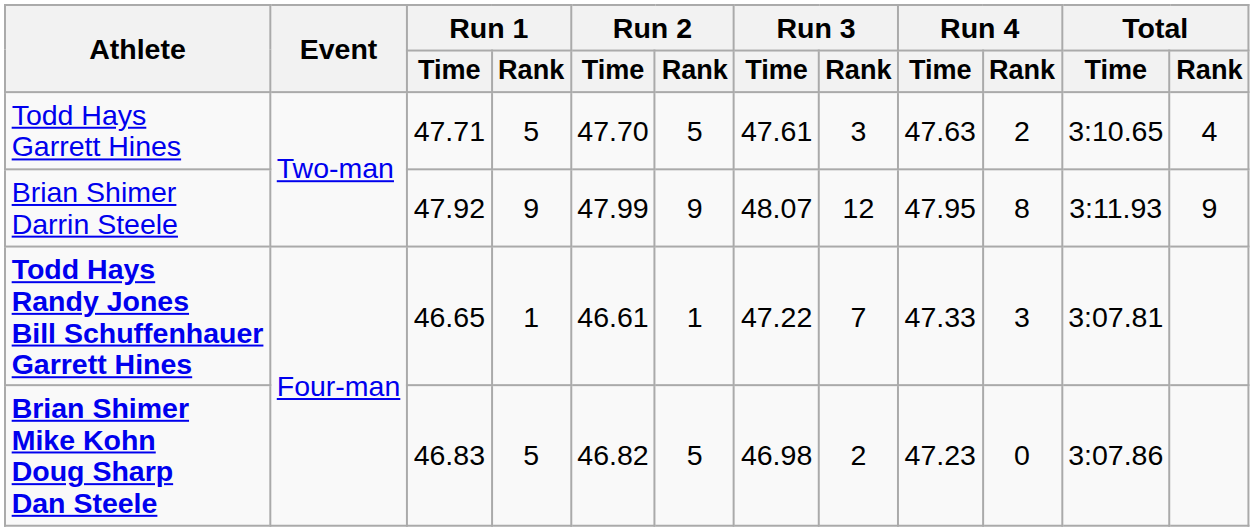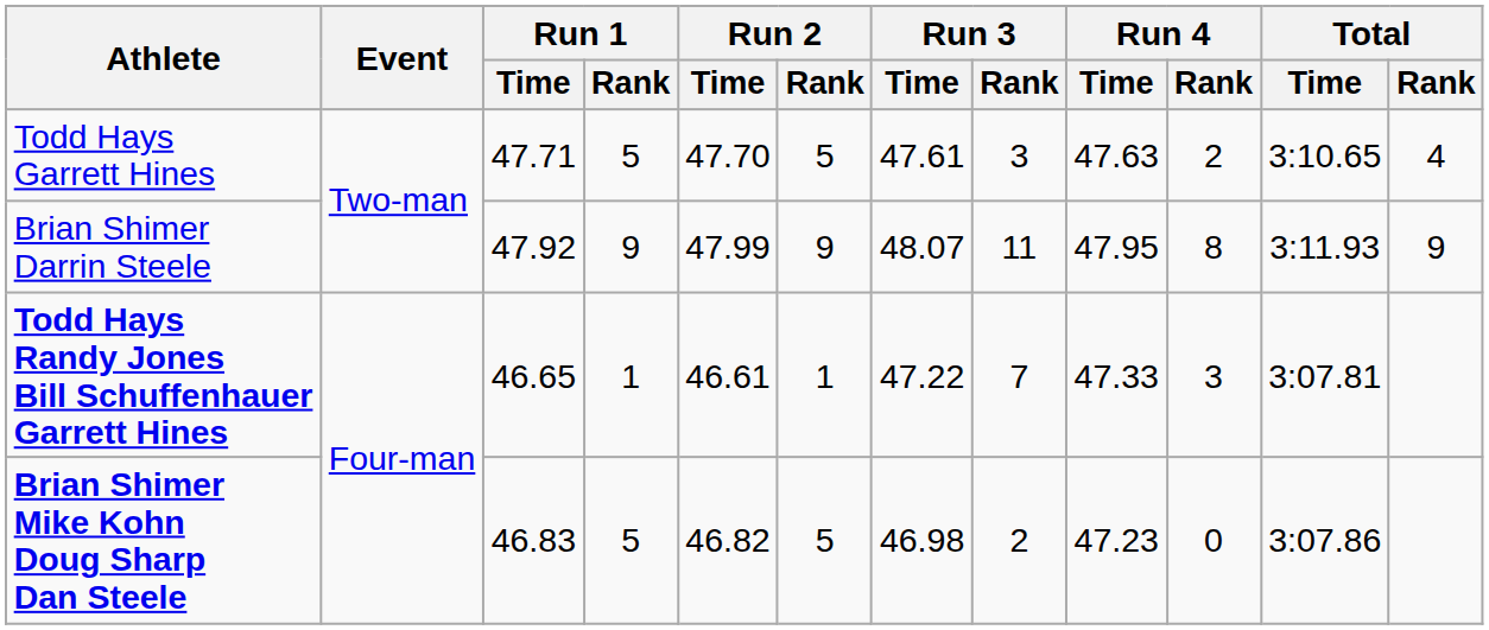 <table class=wikitable style=font-size:90%;text-align:center>
 <tr>
 <th rowspan=2>Athlete</th>
 <th rowspan=2>Event</th>
 <th colspan=2>Run 1</th>
 <th colspan=2>Run 2</th>
 <th colspan=2>Run 3</th>
 <th colspan=2>Run 4</th>
 <th colspan=2>Total</th>
 </tr>
 <tr style=font-size:95%>
 <th>Time</th>
 <th>Rank</th>
 <th>Time</th>
 <th>Rank</th>
 <th>Time</th>
 <th>Rank</th>
 <th>Time</th>
 <th>Rank</th>
 <th>Time</th>
 <th>Rank</th>
 </tr>
 <tr>
 <td align=left><a href='#'>Todd Hays</a><br><a href='#'>Garrett Hines</a></td>
 <td align=left rowspan=2><a href='#'>Two-man</a></td>
 <td>47.71</td>
 <td>5</td>
 <td>47.70</td>
 <td>5</td>
 <td>47.61</td>
 <td>3</td>
 <td>47.63</td>
 <td>2</td>
 <td>3:10.65</td>
 <td>4</td>
 </tr>
 <tr>
 <td align=left><a href='#'>Brian Shimer</a><br><a href='#'>Darrin Steele</a></td>
 <td>47.92</td>
 <td>9</td>
 <td>47.99</td>
 <td>9</td>
 <td>48.07</td>
-<td>12</td>
+<td>11</td>
 <td>47.95</td>
 <td>8</td>
 <td>3:11.93</td>
 <td>9</td>
 </tr>
 <tr>
 <td align=left><strong><a href='#'>Todd Hays</a><br><a href='#'>Randy Jones</a><br><a href='#'>Bill Schuffenhauer</a><br><a href='#'>Garrett Hines</a></strong></td>
 <td align=left rowspan=2><a href='#'>Four-man</a></td>
 <td>46.65</td>
 <td>1</td>
 <td>46.61</td>
 <td>1</td>
 <td>47.22</td>
 <td>7</td>
 <td>47.33</td>
 <td>3</td>
 <td>3:07.81</td>
 <td></td>
 </tr>
 <tr>
 <td align=left><strong><a href='#'>Brian Shimer</a><br><a href='#'>Mike Kohn</a><br><a href='#'>Doug Sharp</a><br><a href='#'>Dan Steele</a></strong></td>
 <td>46.83</td>
 <td>5</td>
 <td>46.82</td>
 <td>5</td>
 <td>46.98</td>
 <td>2</td>
 <td>47.23</td>
 <td>0</td>
 <td>3:07.86</td>
 <td></td>
 </tr>
 </table>
